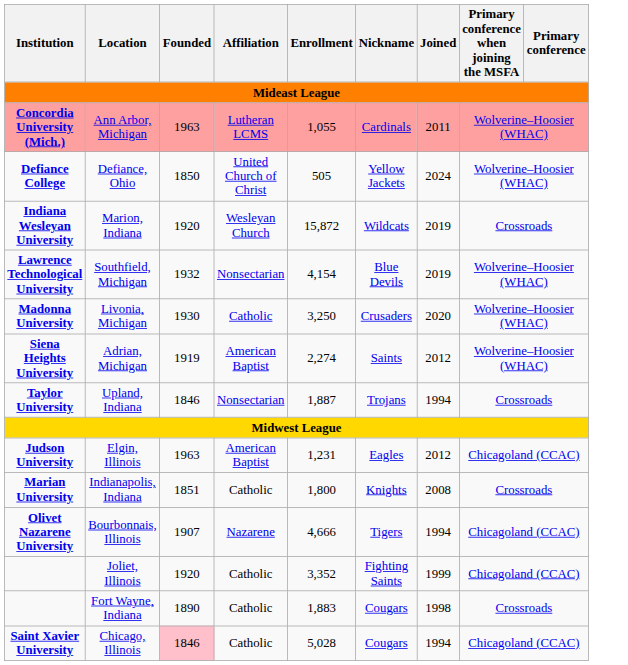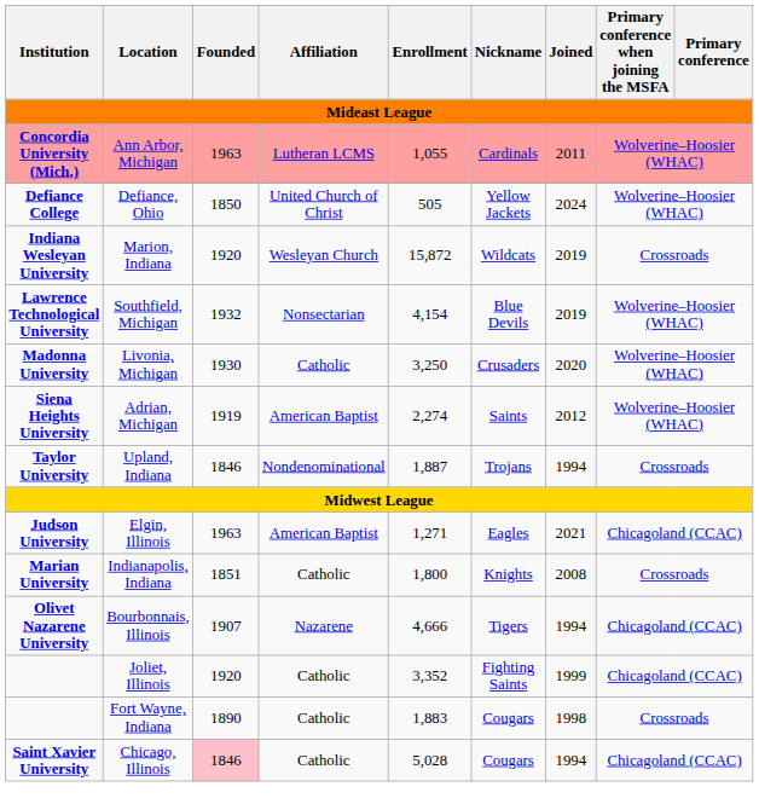 <table class="wikitable sortable" style="text-align:center">
 <tr>
 <th>Institution</th>
 <th>Location</th>
 <th>Founded</th>
 <th>Affiliation</th>
 <th>Enrollment</th>
 <th>Nickname</th>
 <th>Joined</th>
 <th>Primary<br>conference<br>when<br>joining<br>the MSFA</th>
 <th>Primary<br>conference</th>
 </tr>
 <tr class="sortmiddle">
 <th colspan=9 style="background:#ff7f00">Mideast League</th>
 </tr>
 <tr bgcolor=#ffa0a0>
 <td><strong><a href='#'>Concordia University (Mich.)</a></strong></td>
 <td><a href='#'>Ann Arbor, Michigan</a></td>
 <td>1963</td>
 <td><a href='#'>Lutheran LCMS</a></td>
 <td>1,055</td>
 <td><a href='#'>Cardinals</a></td>
 <td>2011</td>
 <td colspan=2><a href='#'>Wolverine–Hoosier (WHAC)</a></td>
 </tr>
 <tr>
 <td><strong><a href='#'>Defiance College</a></strong></td>
 <td><a href='#'>Defiance, Ohio</a></td>
 <td>1850</td>
 <td><a href='#'>United Church of Christ</a></td>
 <td>505</td>
 <td><a href='#'>Yellow Jackets</a></td>
 <td>2024</td>
 <td colspan=2><a href='#'>Wolverine–Hoosier (WHAC)</a></td>
 </tr>
 <tr>
 <td><strong><a href='#'>Indiana Wesleyan University</a></strong></td>
 <td><a href='#'>Marion, Indiana</a></td>
 <td>1920</td>
 <td><a href='#'>Wesleyan Church</a></td>
 <td>15,872</td>
 <td><a href='#'>Wildcats</a></td>
 <td>2019</td>
 <td colspan=2><a href='#'>Crossroads</a></td>
 </tr>
 <tr>
 <td><strong><a href='#'>Lawrence Technological University</a></strong></td>
 <td><a href='#'>Southfield, Michigan</a></td>
 <td>1932</td>
 <td><a href='#'>Nonsectarian</a></td>
 <td>4,154</td>
 <td><a href='#'>Blue Devils</a></td>
 <td>2019</td>
 <td colspan=2><a href='#'>Wolverine–Hoosier (WHAC)</a></td>
 </tr>
 <tr>
 <td><strong><a href='#'>Madonna University</a></strong></td>
 <td><a href='#'>Livonia, Michigan</a></td>
 <td>1930</td>
 <td><a href='#'>Catholic</a></td>
 <td>3,250</td>
 <td><a href='#'>Crusaders</a></td>
 <td>2020</td>
 <td colspan=2><a href='#'>Wolverine–Hoosier (WHAC)</a></td>
 </tr>
 <tr>
 <td><strong><a href='#'>Siena Heights University</a></strong></td>
 <td><a href='#'>Adrian, Michigan</a></td>
 <td>1919</td>
 <td><a href='#'>American Baptist</a></td>
 <td>2,274</td>
 <td><a href='#'>Saints</a></td>
 <td>2012</td>
 <td colspan=2><a href='#'>Wolverine–Hoosier (WHAC)</a></td>
 </tr>
 <tr>
 <td><strong><a href='#'>Taylor University</a></strong></td>
 <td><a href='#'>Upland, Indiana</a></td>
 <td>1846</td>
-<td><a href='#'>Nonsectarian</a></td>
+<td><a href='#'>Nondenominational</a></td>
 <td>1,887</td>
 <td><a href='#'>Trojans</a></td>
 <td>1994</td>
 <td colspan=2><a href='#'>Crossroads</a></td>
 </tr>
 <tr class="sorttop">
 <th colspan=9 style="background:#ffd800">Midwest League</th>
 </tr>
 <tr>
 <td><strong><a href='#'>Judson University</a></strong></td>
 <td><a href='#'>Elgin, Illinois</a></td>
 <td>1963</td>
 <td><a href='#'>American Baptist</a></td>
-<td>1,231</td>
+<td>1,271</td>
 <td><a href='#'>Eagles</a></td>
-<td>2012</td>
+<td>2021</td>
 <td colspan=2><a href='#'>Chicagoland (CCAC)</a></td>
 </tr>
 <tr>
 <td><strong><a href='#'>Marian University</a></strong></td>
 <td><a href='#'>Indianapolis, Indiana</a></td>
 <td>1851</td>
 <td>Catholic</td>
 <td>1,800</td>
 <td><a href='#'>Knights</a></td>
 <td>2008</td>
 <td colspan=2><a href='#'>Crossroads</a></td>
 </tr>
 <tr>
 <td><strong><a href='#'>Olivet Nazarene University</a></strong></td>
 <td><a href='#'>Bourbonnais, Illinois</a></td>
 <td>1907</td>
 <td><a href='#'>Nazarene</a></td>
 <td>4,666</td>
 <td><a href='#'>Tigers</a></td>
 <td>1994</td>
 <td colspan=2><a href='#'>Chicagoland (CCAC)</a></td>
 </tr>
 <tr>
 <td></td>
 <td><a href='#'>Joliet, Illinois</a></td>
 <td>1920</td>
 <td>Catholic</td>
 <td>3,352</td>
 <td><a href='#'>Fighting Saints</a></td>
 <td>1999</td>
 <td colspan=2><a href='#'>Chicagoland (CCAC)</a></td>
 </tr>
 <tr>
 <td></td>
 <td><a href='#'>Fort Wayne, Indiana</a></td>
 <td>1890</td>
 <td>Catholic</td>
 <td>1,883</td>
 <td><a href='#'>Cougars</a></td>
 <td>1998</td>
 <td colspan=2><a href='#'>Crossroads</a></td>
 </tr>
 <tr>
 <td><strong><a href='#'>Saint Xavier University</a></strong></td>
 <td><a href='#'>Chicago, Illinois</a></td>
 <td style="background: pink;">1846</td>
 <td>Catholic</td>
 <td>5,028</td>
 <td><a href='#'>Cougars</a></td>
 <td>1994</td>
 <td colspan=2><a href='#'>Chicagoland (CCAC)</a></td>
 </tr>
 </table>
